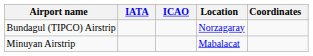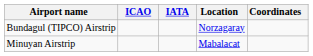 <table class="wikitable sortable" style="width:auto;">
 <tr>
 <th width="*"><strong>Airport name</strong>  </th>
+<th width="*">  <strong><a href='#'>ICAO</a></strong>  </th>
 <th width="*">  <strong><a href='#'>IATA</a></strong>  </th>
-<th width="*">  <strong><a href='#'>ICAO</a></strong>  </th>
 <th width="*"><strong>Location</strong>  </th>
 <th width="*"><strong>Coordinates</strong>  </th>
 </tr>
 <tr>
 <td>Bundagul (TIPCO) Airstrip</td>
 <td></td>
 <td></td>
 <td><a href='#'>Norzagaray</a></td>
 <td><small></small></td>
 </tr>
 <tr>
 <td>Minuyan Airstrip</td>
 <td></td>
 <td></td>
 <td><a href='#'>Mabalacat</a></td>
 <td><small></small></td>
 </tr>
 </table>
